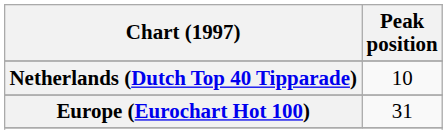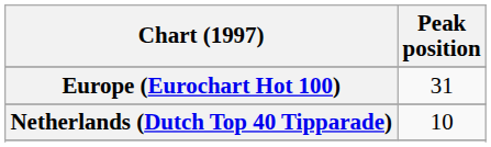 <table class="wikitable sortable plainrowheaders" style="text-align:center">
 <tr>
 <th scope="col">Chart (1997)</th>
 <th scope="col">Peak<br>position</th>
+</tr>
+<tr>
+</tr>
+<tr>
+<th scope="row">Europe (<a href='#'>Eurochart Hot 100</a>)</th>
+<td align="center">31</td>
 </tr>
 <tr>
 </tr>
 <tr>
 <th scope="row">Netherlands (<a href='#'>Dutch Top 40 Tipparade</a>)</th>
 <td>10</td>
 </tr>
 <tr>
 </tr>
 <tr>
-<th scope="row">Europe (<a href='#'>Eurochart Hot 100</a>)</th>
-<td align="center">31</td>
-</tr>
-<tr>
-</tr>
-<tr>
 </tr>
 </table>
